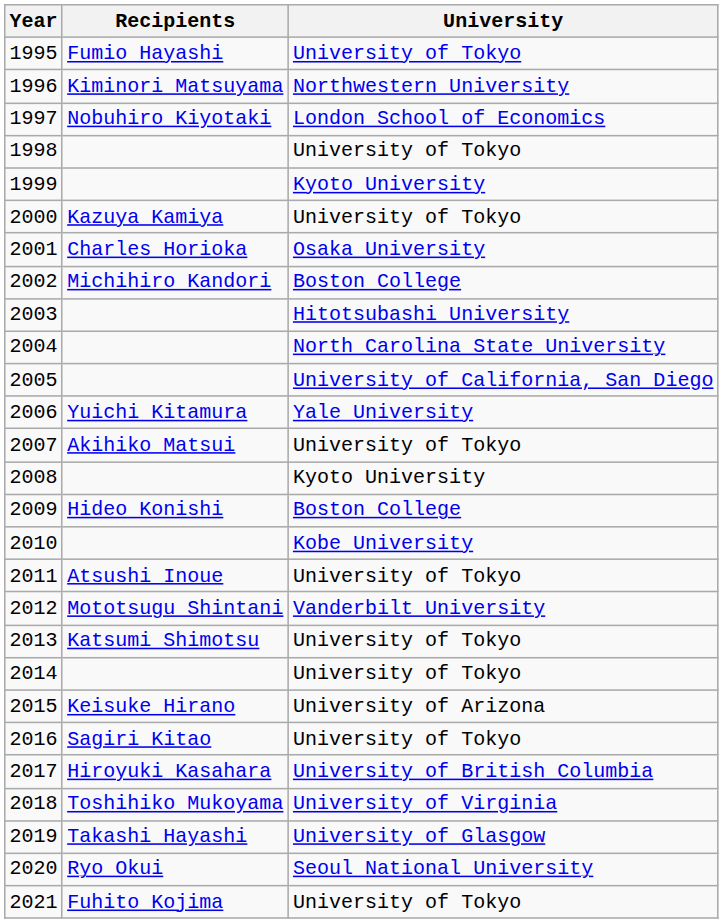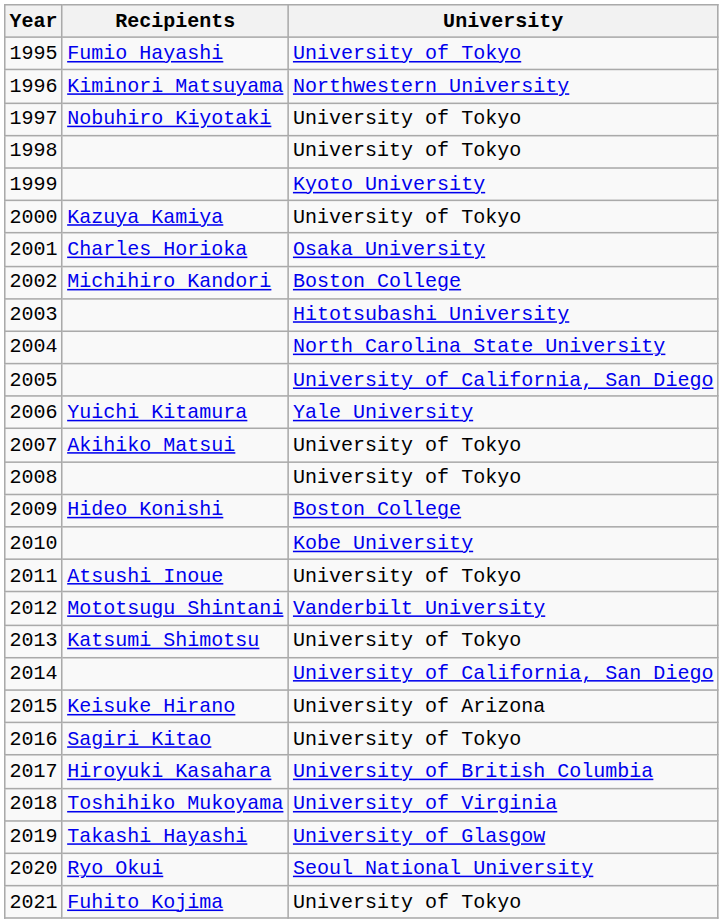 <table class="wikitable sortable">
 <tr>
 <th>Year</th>
 <th>Recipients</th>
 <th>University</th>
 </tr>
 <tr>
 <td align="center">1995</td>
 <td><a href='#'>Fumio Hayashi</a></td>
 <td><a href='#'>University of Tokyo</a></td>
 </tr>
 <tr>
 <td align="center">1996</td>
 <td><a href='#'>Kiminori Matsuyama</a></td>
 <td><a href='#'>Northwestern University</a></td>
 </tr>
 <tr>
 <td align="center">1997</td>
 <td><a href='#'>Nobuhiro Kiyotaki</a></td>
-<td><a href='#'>London School of Economics</a></td>
+<td>University of Tokyo</td>
 </tr>
 <tr>
 <td align="center">1998</td>
 <td></td>
 <td>University of Tokyo</td>
 </tr>
 <tr>
 <td align="center">1999</td>
 <td></td>
 <td><a href='#'>Kyoto University</a></td>
 </tr>
 <tr>
 <td align="center">2000</td>
 <td><a href='#'>Kazuya Kamiya</a></td>
 <td>University of Tokyo</td>
 </tr>
 <tr>
 <td align="center">2001</td>
 <td><a href='#'>Charles Horioka</a></td>
 <td><a href='#'>Osaka University</a></td>
 </tr>
 <tr>
 <td align="center">2002</td>
 <td><a href='#'>Michihiro Kandori</a></td>
 <td><a href='#'>Boston College</a></td>
 </tr>
 <tr>
 <td align="center">2003</td>
 <td></td>
 <td><a href='#'>Hitotsubashi University</a></td>
 </tr>
 <tr>
 <td align="center">2004</td>
 <td></td>
 <td><a href='#'>North Carolina State University</a></td>
 </tr>
 <tr>
 <td align="center">2005</td>
 <td></td>
 <td><a href='#'>University of California, San Diego</a></td>
 </tr>
 <tr>
 <td align="center">2006</td>
 <td><a href='#'>Yuichi Kitamura</a></td>
 <td><a href='#'>Yale University</a></td>
 </tr>
 <tr>
 <td align="center">2007</td>
 <td><a href='#'>Akihiko Matsui</a></td>
 <td>University of Tokyo</td>
 </tr>
 <tr>
 <td align="center">2008</td>
 <td></td>
-<td>Kyoto University</td>
+<td>University of Tokyo</td>
 </tr>
 <tr>
 <td align="center">2009</td>
 <td><a href='#'>Hideo Konishi</a></td>
 <td><a href='#'>Boston College</a></td>
 </tr>
 <tr>
 <td align="center">2010</td>
 <td></td>
 <td><a href='#'>Kobe University</a></td>
 </tr>
 <tr>
 <td align="center">2011</td>
 <td><a href='#'>Atsushi Inoue</a></td>
 <td>University of Tokyo</td>
 </tr>
 <tr>
 <td align="center">2012</td>
 <td><a href='#'>Mototsugu Shintani</a></td>
 <td><a href='#'>Vanderbilt University</a></td>
 </tr>
 <tr>
 <td align="center">2013</td>
 <td><a href='#'>Katsumi Shimotsu</a></td>
 <td>University of Tokyo</td>
 </tr>
 <tr>
 <td align="center">2014</td>
 <td></td>
-<td>University of Tokyo</td>
+<td><a href='#'>University of California, San Diego</a></td>
 </tr>
 <tr>
 <td align="center">2015</td>
 <td><a href='#'>Keisuke Hirano</a></td>
 <td>University of Arizona</td>
 </tr>
 <tr>
 <td align="center">2016</td>
 <td><a href='#'>Sagiri Kitao</a></td>
 <td>University of Tokyo</td>
 </tr>
 <tr>
 <td align="center">2017</td>
 <td><a href='#'>Hiroyuki Kasahara</a></td>
 <td><a href='#'>University of British Columbia</a></td>
 </tr>
 <tr>
 <td align="center">2018</td>
 <td><a href='#'>Toshihiko Mukoyama</a></td>
 <td><a href='#'>University of Virginia</a></td>
 </tr>
 <tr>
 <td align="center">2019</td>
 <td><a href='#'>Takashi Hayashi</a></td>
 <td><a href='#'>University of Glasgow</a></td>
 </tr>
 <tr>
 <td align="center">2020</td>
 <td><a href='#'>Ryo Okui</a></td>
 <td><a href='#'>Seoul National University</a></td>
 </tr>
 <tr>
 <td align="center">2021</td>
 <td><a href='#'>Fuhito Kojima</a></td>
 <td>University of Tokyo</td>
 </tr>
 </table>
